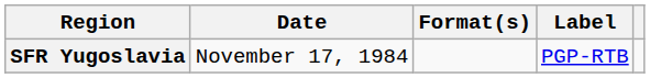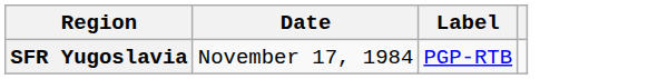 <table class="wikitable plainrowheaders">
 <tr>
 <th scope="col">Region</th>
 <th scope="col">Date</th>
-<th scope="col">Format(s)</th>
 <th scope="col">Label</th>
 <th scope="col"></th>
 </tr>
 <tr>
 <th scope="row">SFR Yugoslavia</th>
 <td>November 17, 1984</td>
-<td></td>
 <td><a href='#'>PGP-RTB</a></td>
 <td style="text-align:center;"></td>
 </tr>
 </table>
